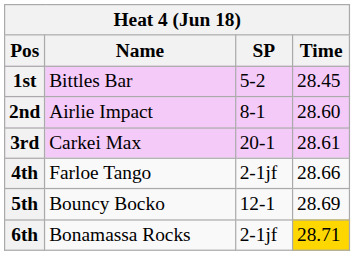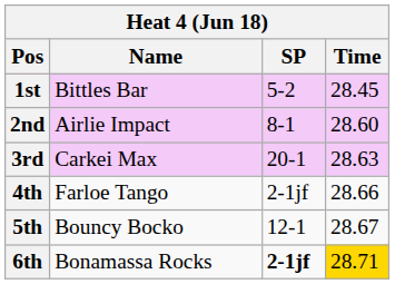 <table class="wikitable">
 <tr>
 <th colspan="6">Heat 4 (Jun 18)</th>
 </tr>
 <tr>
 <th width=20>Pos</th>
 <th width=150>Name</th>
 <th width=40>SP</th>
 <th width=40>Time</th>
 </tr>
 <tr style="background: #f4caf9;">
 <th>1st</th>
 <td>Bittles Bar</td>
 <td>5-2</td>
 <td>28.45</td>
 </tr>
 <tr style="background: #f4caf9;">
 <th>2nd</th>
 <td>Airlie Impact</td>
 <td>8-1</td>
 <td>28.60</td>
 </tr>
 <tr style="background: #f4caf9;">
 <th>3rd</th>
 <td>Carkei Max</td>
 <td>20-1</td>
-<td>28.61</td>
+<td>28.63</td>
 </tr>
 <tr>
 <th>4th</th>
 <td>Farloe Tango</td>
 <td>2-1jf</td>
 <td>28.66</td>
 </tr>
 <tr>
 <th>5th</th>
 <td>Bouncy Bocko</td>
 <td>12-1</td>
-<td>28.69</td>
+<td>28.67</td>
 </tr>
 <tr>
 <th>6th</th>
 <td>Bonamassa Rocks</td>
-<td>2-1jf</td>
+<td><strong>2-1jf</strong></td>
 <td style="background: gold;">28.71</td>
 </tr>
 </table>
